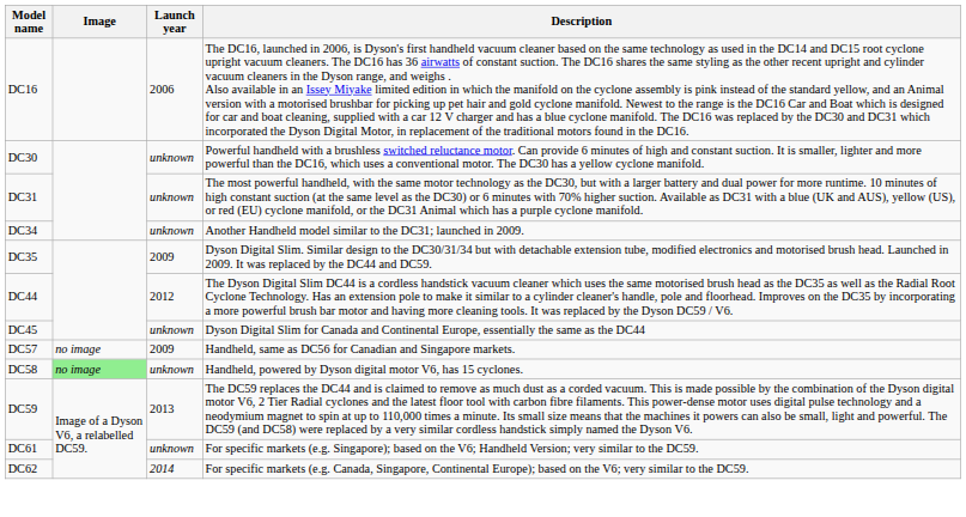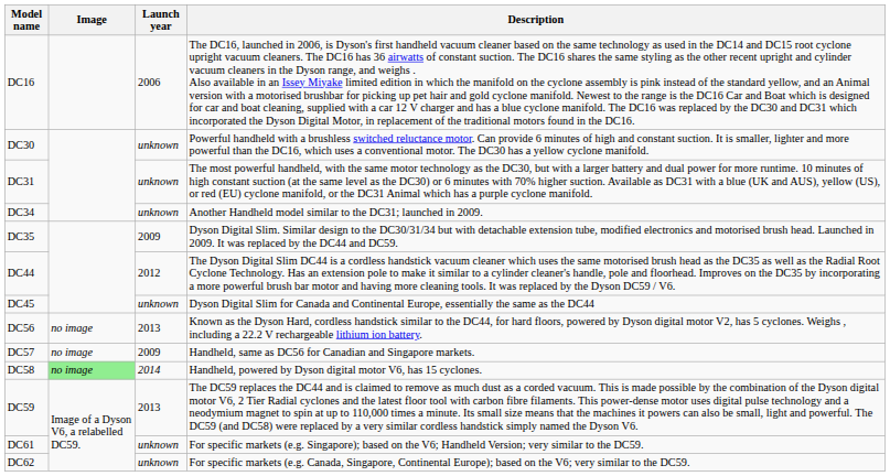 <table class="wikitable">
 <tr>
 <th>Model name</th>
 <th>Image</th>
 <th>Launch year</th>
 <th>Description</th>
 </tr>
 <tr>
 <td>DC16</td>
 <td></td>
 <td>2006</td>
 <td>The DC16, launched in 2006, is Dyson's first handheld vacuum cleaner based on the same technology as used in the DC14 and DC15 root cyclone upright vacuum cleaners. The DC16 has 36 <a href='#'>airwatts</a> of constant suction. The DC16 shares the same styling as the other recent upright and cylinder vacuum cleaners in the Dyson range, and weighs .<br>Also available in an <a href='#'>Issey Miyake</a> limited edition in which the manifold on the cyclone assembly is pink instead of the standard yellow, and an Animal version with a motorised brushbar for picking up pet hair and gold cyclone manifold. Newest to the range is the DC16 Car and Boat which is designed for car and boat cleaning, supplied with a car 12 V charger and has a blue cyclone manifold. The DC16 was replaced by the DC30 and DC31 which incorporated the Dyson Digital Motor, in replacement of the traditional motors found in the DC16.</td>
 </tr>
 <tr>
 <td>DC30</td>
 <td rowspan="3"></td>
 <td><em>unknown</em></td>
 <td>Powerful handheld with a brushless <a href='#'>switched reluctance motor</a>. Can provide 6 minutes of high and constant suction. It is smaller, lighter and more powerful than the DC16, which uses a conventional motor. The DC30 has a yellow cyclone manifold.</td>
 </tr>
 <tr>
 <td>DC31</td>
 <td><em>unknown</em></td>
 <td>The most powerful handheld, with the same motor technology as the DC30, but with a larger battery and dual power for more runtime. 10 minutes of high constant suction (at the same level as the DC30) or 6 minutes with 70% higher suction. Available as DC31 with a blue (UK and AUS), yellow (US), or red (EU) cyclone manifold, or the DC31 Animal which has a purple cyclone manifold.</td>
 </tr>
 <tr>
 <td>DC34</td>
 <td><em>unknown</em></td>
 <td>Another Handheld model similar to the DC31; launched in 2009.</td>
 </tr>
 <tr>
 <td>DC35</td>
 <td rowspan="3"></td>
 <td>2009</td>
 <td>Dyson Digital Slim. Similar design to the DC30/31/34 but with detachable extension tube, modified electronics and motorised brush head. Launched in 2009. It was replaced by the DC44 and DC59.</td>
 </tr>
 <tr>
 <td>DC44</td>
 <td>2012</td>
 <td>The Dyson Digital Slim DC44 is a cordless handstick vacuum cleaner which uses the same motorised brush head as the DC35 as well as the Radial Root Cyclone Technology. Has an extension pole to make it similar to a cylinder cleaner's handle, pole and floorhead. Improves on the DC35 by incorporating a more powerful brush bar motor and having more cleaning tools. It was replaced by the Dyson DC59 / V6.</td>
 </tr>
 <tr>
 <td>DC45</td>
 <td><em>unknown</em></td>
 <td>Dyson Digital Slim for Canada and Continental Europe, essentially the same as the DC44</td>
 </tr>
 <tr>
+<td>DC56</td>
+<td><em>no image</em></td>
+<td>2013</td>
+<td>Known as the Dyson Hard, cordless handstick similar to the DC44, for hard floors, powered by Dyson digital motor V2, has 5 cyclones. Weighs , including a 22.2 V rechargeable <a href='#'>lithium ion battery</a>.</td>
+</tr>
+<tr>
 <td>DC57</td>
 <td><em>no image</em></td>
 <td>2009</td>
 <td>Handheld, same as DC56 for Canadian and Singapore markets.</td>
 </tr>
 <tr>
 <td>DC58</td>
 <td style="background: lightgreen;"><em>no image</em></td>
-<td><em>unknown</em></td>
+<td><em>2014</em></td>
 <td>Handheld, powered by Dyson digital motor V6, has 15 cyclones.</td>
 </tr>
 <tr>
 <td>DC59</td>
 <td rowspan="3"><br>Image of a Dyson V6, a relabelled DC59.</td>
 <td>2013</td>
 <td>The DC59 replaces the DC44 and is claimed to remove as much dust as a corded vacuum. This is made possible by the combination of the Dyson digital motor V6, 2 Tier Radial cyclones and the latest floor tool with carbon fibre filaments. This power-dense motor uses digital pulse technology and a neodymium magnet to spin at up to 110,000 times a minute. Its small size means that the machines it powers can also be small, light and powerful. The DC59 (and DC58) were replaced by a very similar cordless handstick simply named the Dyson V6.</td>
 </tr>
 <tr>
 <td>DC61</td>
 <td><em>unknown</em></td>
 <td>For specific markets (e.g. Singapore); based on the V6; Handheld Version; very similar to the DC59.</td>
 </tr>
 <tr>
 <td>DC62</td>
-<td><em>2014</em></td>
+<td><em>unknown</em></td>
 <td>For specific markets (e.g. Canada, Singapore, Continental Europe); based on the V6; very similar to the DC59.</td>
 </tr>
 </table>
